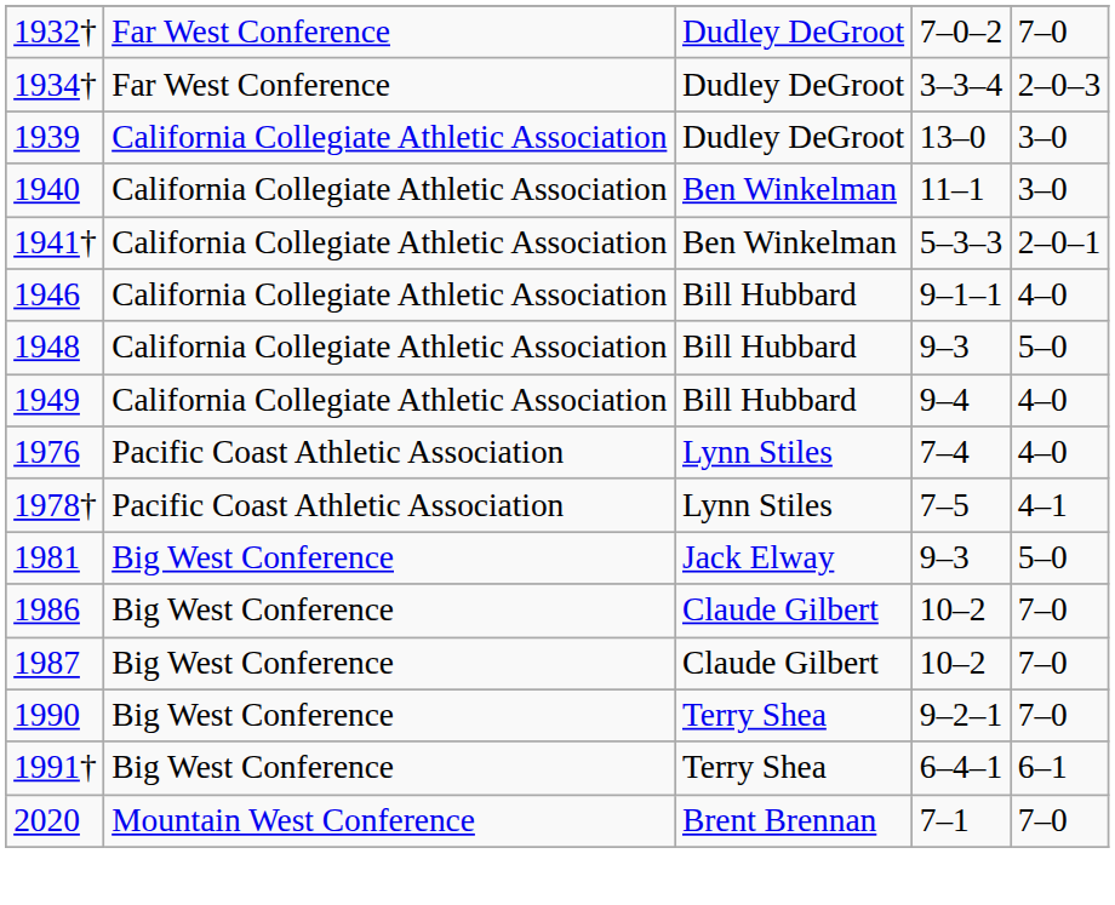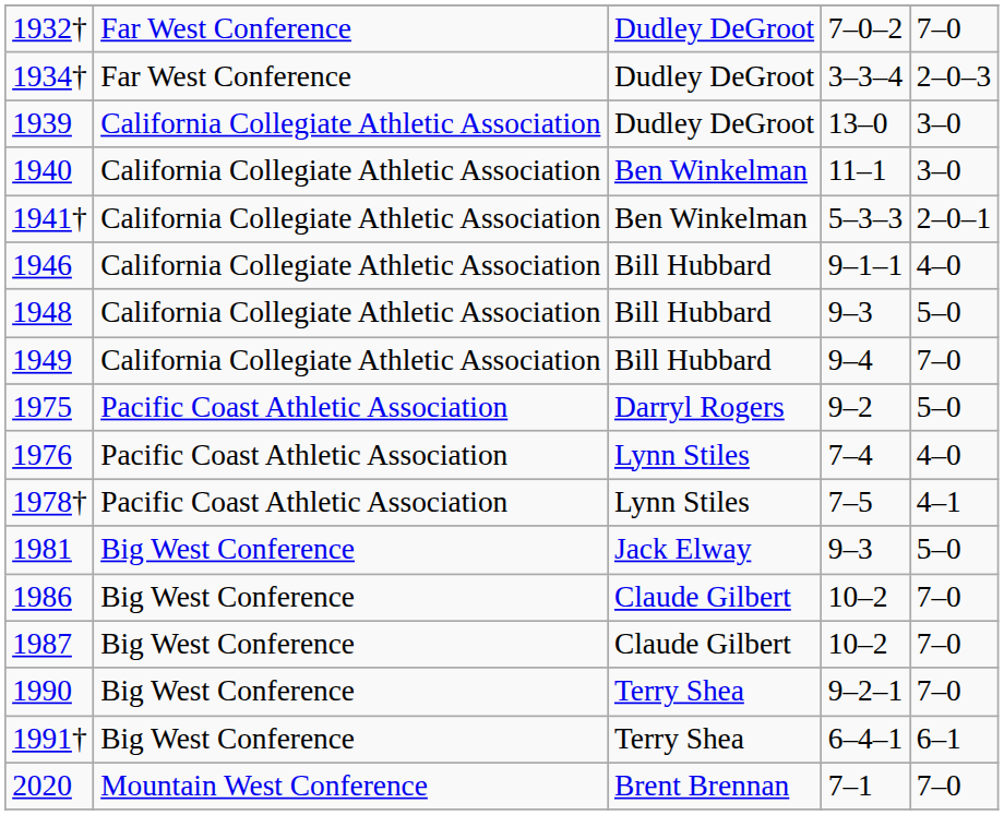 <table class="wikitable">
 <tr>
 </tr>
 <tr>
 <td><a href='#'>1932</a>†</td>
 <td><a href='#'>Far West Conference</a></td>
 <td><a href='#'>Dudley DeGroot</a></td>
 <td>7–0–2</td>
 <td>7–0</td>
 </tr>
 <tr>
 <td><a href='#'>1934</a>†</td>
 <td>Far West Conference</td>
 <td>Dudley DeGroot</td>
 <td>3–3–4</td>
 <td>2–0–3</td>
 </tr>
 <tr>
 <td><a href='#'>1939</a></td>
 <td><a href='#'>California Collegiate Athletic Association</a></td>
 <td>Dudley DeGroot</td>
 <td>13–0</td>
 <td>3–0</td>
 </tr>
 <tr>
 <td><a href='#'>1940</a></td>
 <td>California Collegiate Athletic Association</td>
 <td><a href='#'>Ben Winkelman</a></td>
 <td>11–1</td>
 <td>3–0</td>
 </tr>
 <tr>
 <td><a href='#'>1941</a>†</td>
 <td>California Collegiate Athletic Association</td>
 <td>Ben Winkelman</td>
 <td>5–3–3</td>
 <td>2–0–1</td>
 </tr>
 <tr>
 <td><a href='#'>1946</a></td>
 <td>California Collegiate Athletic Association</td>
 <td>Bill Hubbard</td>
 <td>9–1–1</td>
 <td>4–0</td>
 </tr>
 <tr>
 <td><a href='#'>1948</a></td>
 <td>California Collegiate Athletic Association</td>
 <td>Bill Hubbard</td>
 <td>9–3</td>
 <td>5–0</td>
 </tr>
 <tr>
 <td><a href='#'>1949</a></td>
 <td>California Collegiate Athletic Association</td>
 <td>Bill Hubbard</td>
 <td>9–4</td>
-<td>4–0</td>
+<td>7–0</td>
+</tr>
+<tr>
+<td><a href='#'>1975</a></td>
+<td><a href='#'>Pacific Coast Athletic Association</a></td>
+<td><a href='#'>Darryl Rogers</a></td>
+<td>9–2</td>
+<td>5–0</td>
 </tr>
 <tr>
 <td><a href='#'>1976</a></td>
 <td>Pacific Coast Athletic Association</td>
 <td><a href='#'>Lynn Stiles</a></td>
 <td>7–4</td>
 <td>4–0</td>
 </tr>
 <tr>
 <td><a href='#'>1978</a>†</td>
 <td>Pacific Coast Athletic Association</td>
 <td>Lynn Stiles</td>
 <td>7–5</td>
 <td>4–1</td>
 </tr>
 <tr>
 <td><a href='#'>1981</a></td>
 <td><a href='#'>Big West Conference</a></td>
 <td><a href='#'>Jack Elway</a></td>
 <td>9–3</td>
 <td>5–0</td>
 </tr>
 <tr>
 <td><a href='#'>1986</a></td>
 <td>Big West Conference</td>
 <td><a href='#'>Claude Gilbert</a></td>
 <td>10–2</td>
 <td>7–0</td>
 </tr>
 <tr>
 <td><a href='#'>1987</a></td>
 <td>Big West Conference</td>
 <td>Claude Gilbert</td>
 <td>10–2</td>
 <td>7–0</td>
 </tr>
 <tr>
 <td><a href='#'>1990</a></td>
 <td>Big West Conference</td>
 <td><a href='#'>Terry Shea</a></td>
 <td>9–2–1</td>
 <td>7–0</td>
 </tr>
 <tr>
 <td><a href='#'>1991</a>†</td>
 <td>Big West Conference</td>
 <td>Terry Shea</td>
 <td>6–4–1</td>
 <td>6–1</td>
 </tr>
 <tr>
 <td><a href='#'>2020</a></td>
 <td><a href='#'>Mountain West Conference</a></td>
 <td><a href='#'>Brent Brennan</a></td>
 <td>7–1</td>
 <td>7–0</td>
 </tr>
 </table>
